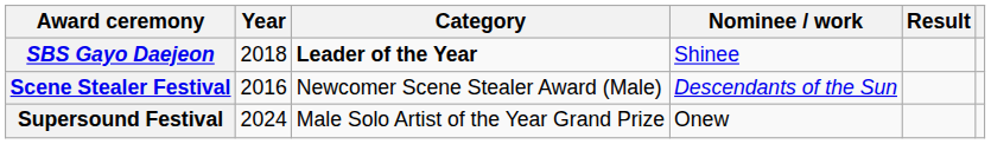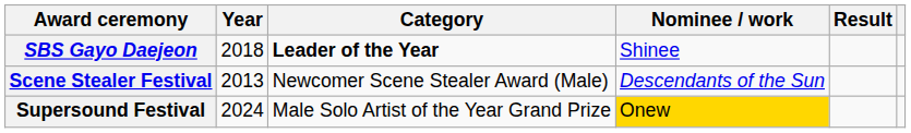 <table class="wikitable sortable plainrowheaders">
 <tr>
 <th scope="col">Award ceremony</th>
 <th scope="col">Year</th>
 <th scope="col">Category</th>
 <th scope="col">Nominee / work</th>
 <th scope="col">Result</th>
 <th scope="col" class="unsortable"></th>
 </tr>
 <tr>
 <th scope="row"><em><a href='#'>SBS Gayo Daejeon</a></em></th>
 <td>2018</td>
 <td><strong>Leader of the Year</strong></td>
 <td><a href='#'>Shinee</a></td>
 <td></td>
 <td style="text-align:center"></td>
 </tr>
 <tr>
 <th scope="row"><a href='#'>Scene Stealer Festival</a></th>
-<td>2016</td>
+<td>2013</td>
 <td>Newcomer Scene Stealer Award (Male)</td>
 <td><em><a href='#'>Descendants of the Sun</a></em></td>
 <td></td>
 <td style="text-align:center"></td>
 </tr>
 <tr>
 <th scope="row">Supersound Festival</th>
 <td>2024</td>
 <td>Male Solo Artist of the Year Grand Prize</td>
-<td>Onew</td>
+<td style="background: gold;">Onew</td>
 <td></td>
 <td style="text-align:center"></td>
 </tr>
 </table>
